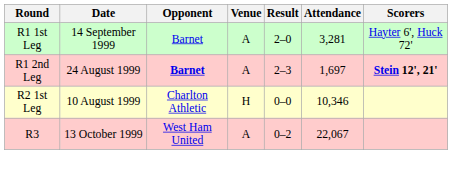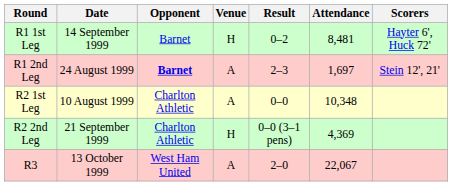 <table class= "wikitable " style="font-size:100%; text-align:center">
 <tr>
 <th>Round</th>
 <th>Date</th>
 <th>Opponent</th>
 <th>Venue</th>
 <th>Result</th>
 <th>Attendance</th>
 <th>Scorers</th>
 </tr>
 <tr style="background: #CCFFCC;">
 <td>R1 1st Leg</td>
 <td>14 September 1999</td>
 <td><a href='#'>Barnet</a></td>
-<td>A</td>
-<td>2–0</td>
-<td>3,281</td>
+<td>H</td>
+<td>0–2</td>
+<td>8,481</td>
 <td><a href='#'>Hayter</a> 6', <a href='#'>Huck</a> 72'</td>
 </tr>
 <tr style="background: #FFCCCC;">
 <td>R1 2nd Leg</td>
 <td>24 August 1999</td>
 <td><strong><a href='#'>Barnet</a></strong></td>
 <td>A</td>
 <td>2–3</td>
 <td>1,697</td>
-<td><strong><a href='#'>Stein</a> 12', 21'</strong></td>
+<td><a href='#'>Stein</a> 12', 21'</td>
 </tr>
 <tr style="background: #FFFFCC;">
 <td>R2 1st Leg</td>
 <td>10 August 1999</td>
 <td><a href='#'>Charlton Athletic</a></td>
+<td>A</td>
+<td>0–0</td>
+<td>10,348</td>
+<td></td>
+</tr>
+<tr style="background: #CCFFCC;">
+<td>R2 2nd Leg</td>
+<td>21 September 1999</td>
+<td><a href='#'>Charlton Athletic</a></td>
 <td>H</td>
-<td>0–0</td>
-<td>10,346</td>
+<td>0–0 (3–1 pens)</td>
+<td>4,369</td>
 <td></td>
 </tr>
 <tr style="background: #FFCCCC;">
 <td>R3</td>
 <td>13 October 1999</td>
 <td><a href='#'>West Ham United</a></td>
 <td>A</td>
-<td>0–2</td>
+<td>2–0</td>
 <td>22,067</td>
 <td></td>
 </tr>
 </table>
